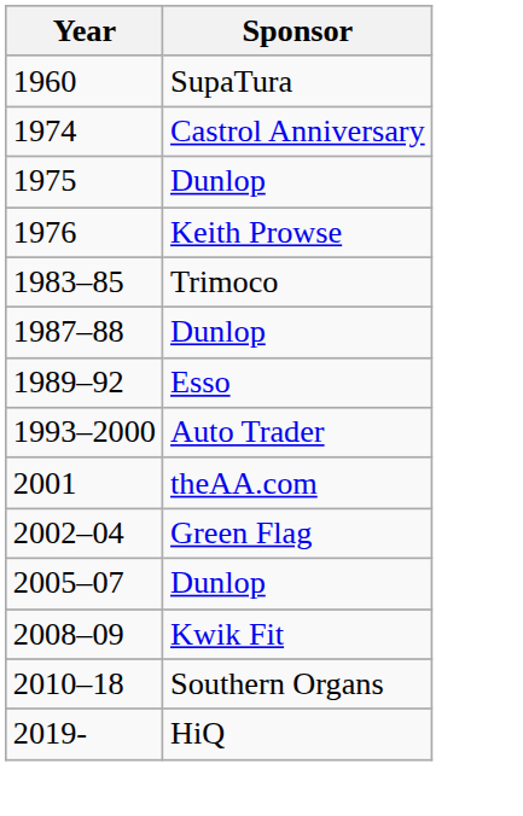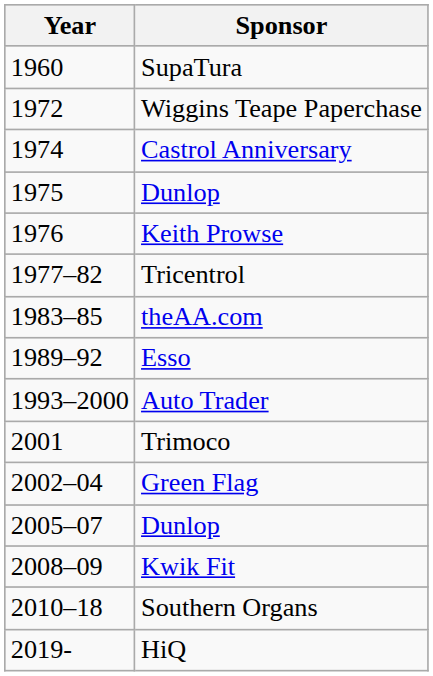 <table class="wikitable">
 <tr>
 <th>Year</th>
 <th>Sponsor</th>
 </tr>
 <tr>
 <td>1960</td>
 <td>SupaTura</td>
+</tr>
+<tr>
+<td>1972</td>
+<td>Wiggins Teape Paperchase</td>
 </tr>
 <tr>
 <td>1974</td>
 <td><a href='#'>Castrol Anniversary</a></td>
 </tr>
 <tr>
 <td>1975</td>
 <td><a href='#'>Dunlop</a></td>
 </tr>
 <tr>
 <td>1976</td>
 <td><a href='#'>Keith Prowse</a></td>
 </tr>
 <tr>
-<td>1983–85</td>
-<td>Trimoco</td>
+<td>1977–82</td>
+<td>Tricentrol</td>
 </tr>
 <tr>
-<td>1987–88</td>
-<td><a href='#'>Dunlop</a></td>
+<td>1983–85</td>
+<td><a href='#'>theAA.com</a></td>
 </tr>
 <tr>
 <td>1989–92</td>
 <td><a href='#'>Esso</a></td>
 </tr>
 <tr>
 <td>1993–2000</td>
 <td><a href='#'>Auto Trader</a></td>
 </tr>
 <tr>
 <td>2001</td>
-<td><a href='#'>theAA.com</a></td>
+<td>Trimoco</td>
 </tr>
 <tr>
 <td>2002–04</td>
 <td><a href='#'>Green Flag</a></td>
 </tr>
 <tr>
 <td>2005–07</td>
 <td><a href='#'>Dunlop</a></td>
 </tr>
 <tr>
 <td>2008–09</td>
 <td><a href='#'>Kwik Fit</a></td>
 </tr>
 <tr>
 <td>2010–18</td>
 <td>Southern Organs</td>
 </tr>
 <tr>
 <td>2019-</td>
 <td>HiQ</td>
 </tr>
 </table>
